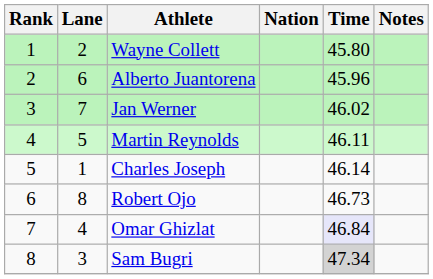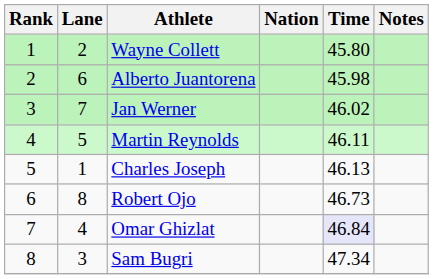 <table class="wikitable sortable" style="text-align:center">
 <tr>
 <th>Rank</th>
 <th>Lane</th>
 <th>Athlete</th>
 <th>Nation</th>
 <th>Time</th>
 <th>Notes</th>
 </tr>
 <tr bgcolor=bbf3bb>
 <td>1</td>
 <td>2</td>
 <td align=left><a href='#'>Wayne Collett</a></td>
 <td align=left></td>
 <td>45.80</td>
 <td></td>
 </tr>
 <tr bgcolor=bbf3bb>
 <td>2</td>
 <td>6</td>
 <td align=left><a href='#'>Alberto Juantorena</a></td>
 <td align=left></td>
-<td>45.96</td>
+<td>45.98</td>
 <td></td>
 </tr>
 <tr bgcolor=bbf3bb>
 <td>3</td>
 <td>7</td>
 <td align=left><a href='#'>Jan Werner</a></td>
 <td align=left></td>
 <td>46.02</td>
 <td></td>
 </tr>
 <tr bgcolor=ccf9cc>
 <td>4</td>
 <td>5</td>
 <td align=left><a href='#'>Martin Reynolds</a></td>
 <td align=left></td>
 <td>46.11</td>
 <td></td>
 </tr>
 <tr>
 <td>5</td>
 <td>1</td>
 <td align=left><a href='#'>Charles Joseph</a></td>
 <td align=left></td>
-<td>46.14</td>
+<td>46.13</td>
 <td></td>
 </tr>
 <tr>
 <td>6</td>
 <td>8</td>
 <td align=left><a href='#'>Robert Ojo</a></td>
 <td align=left></td>
 <td>46.73</td>
 <td></td>
 </tr>
 <tr>
 <td>7</td>
 <td>4</td>
 <td align=left><a href='#'>Omar Ghizlat</a></td>
 <td align=left></td>
 <td style="background: lavender;">46.84</td>
 <td></td>
 </tr>
 <tr>
 <td>8</td>
 <td>3</td>
 <td align=left><a href='#'>Sam Bugri</a></td>
 <td align=left></td>
-<td style="background: lightgrey;">47.34</td>
+<td>47.34</td>
 <td></td>
 </tr>
 <tr>
 </tr>
 </table>
